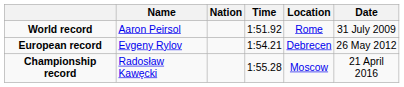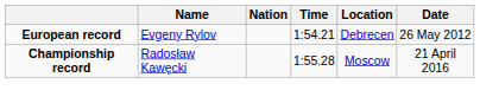 <table class=wikitable style=text-align:center>
 <tr>
 <th></th>
 <th>Name</th>
 <th>Nation</th>
 <th>Time</th>
 <th>Location</th>
 <th>Date</th>
-</tr>
-<tr>
-<td><strong>World record</strong></td>
-<td align=left><a href='#'>Aaron Peirsol</a></td>
-<td align=left></td>
-<td align=left>1:51.92</td>
-<td><a href='#'>Rome</a></td>
-<td>31 July 2009</td>
 </tr>
 <tr>
 <td><strong>European record</strong></td>
 <td align=left><a href='#'>Evgeny Rylov</a></td>
 <td align=left></td>
 <td align=left>1:54.21</td>
 <td><a href='#'>Debrecen</a></td>
 <td>26 May 2012</td>
 </tr>
 <tr>
 <td><strong>Championship record</strong></td>
 <td align=left><a href='#'>Radosław Kawęcki</a></td>
 <td align=left></td>
 <td align=left>1:55.28</td>
 <td><a href='#'>Moscow</a></td>
 <td>21 April 2016</td>
 </tr>
 </table>
